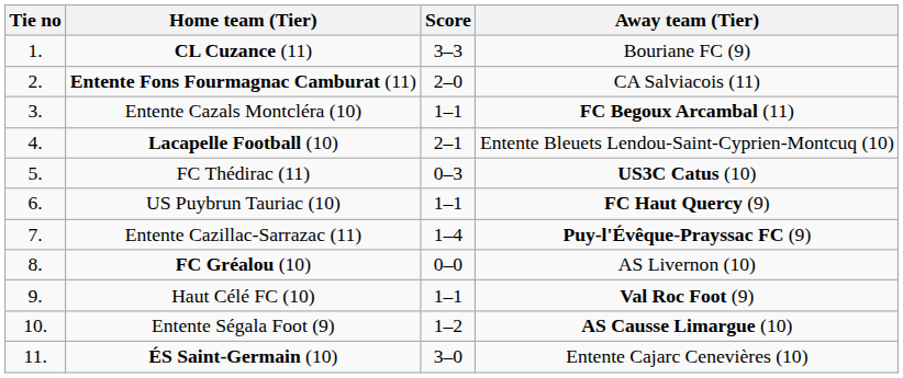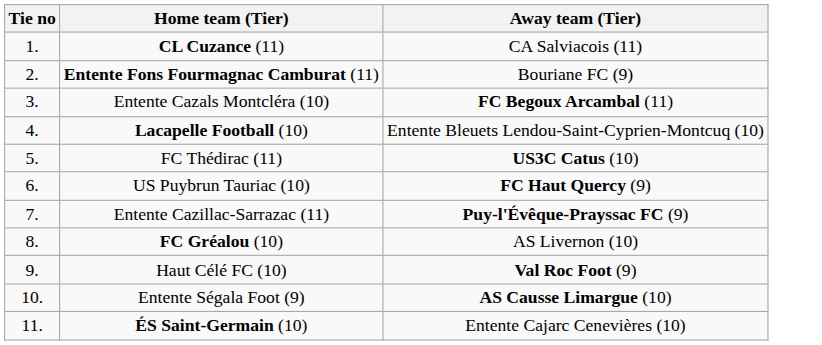 <table class="wikitable" style="text-align: center">
 <tr>
 <th>Tie no</th>
 <th>Home team (Tier)</th>
-<th>Score</th>
 <th>Away team (Tier)</th>
 </tr>
 <tr>
 <td>1.</td>
 <td><strong>CL Cuzance</strong> (11)</td>
-<td>3–3 </td>
-<td>Bouriane FC (9)</td>
+<td>CA Salviacois (11)</td>
 </tr>
 <tr>
 <td>2.</td>
 <td><strong>Entente Fons Fourmagnac Camburat</strong> (11)</td>
-<td>2–0</td>
-<td>CA Salviacois (11)</td>
+<td>Bouriane FC (9)</td>
 </tr>
 <tr>
 <td>3.</td>
 <td>Entente Cazals Montcléra (10)</td>
-<td>1–1 </td>
 <td><strong>FC Begoux Arcambal</strong> (11)</td>
 </tr>
 <tr>
 <td>4.</td>
 <td><strong>Lacapelle Football</strong> (10)</td>
-<td>2–1</td>
 <td>Entente Bleuets Lendou-Saint-Cyprien-Montcuq (10)</td>
 </tr>
 <tr>
 <td>5.</td>
 <td>FC Thédirac (11)</td>
-<td>0–3</td>
 <td><strong>US3C Catus</strong> (10)</td>
 </tr>
 <tr>
 <td>6.</td>
 <td>US Puybrun Tauriac (10)</td>
-<td>1–1 </td>
 <td><strong>FC Haut Quercy</strong> (9)</td>
 </tr>
 <tr>
 <td>7.</td>
 <td>Entente Cazillac-Sarrazac (11)</td>
-<td>1–4</td>
 <td><strong>Puy-l'Évêque-Prayssac FC</strong> (9)</td>
 </tr>
 <tr>
 <td>8.</td>
 <td><strong>FC Gréalou</strong> (10)</td>
-<td>0–0 </td>
 <td>AS Livernon (10)</td>
 </tr>
 <tr>
 <td>9.</td>
 <td>Haut Célé FC (10)</td>
-<td>1–1 </td>
 <td><strong>Val Roc Foot</strong> (9)</td>
 </tr>
 <tr>
 <td>10.</td>
 <td>Entente Ségala Foot (9)</td>
-<td>1–2</td>
 <td><strong>AS Causse Limargue</strong> (10)</td>
 </tr>
 <tr>
 <td>11.</td>
 <td><strong>ÉS Saint-Germain</strong> (10)</td>
-<td>3–0</td>
 <td>Entente Cajarc Cenevières (10)</td>
 </tr>
 </table>
